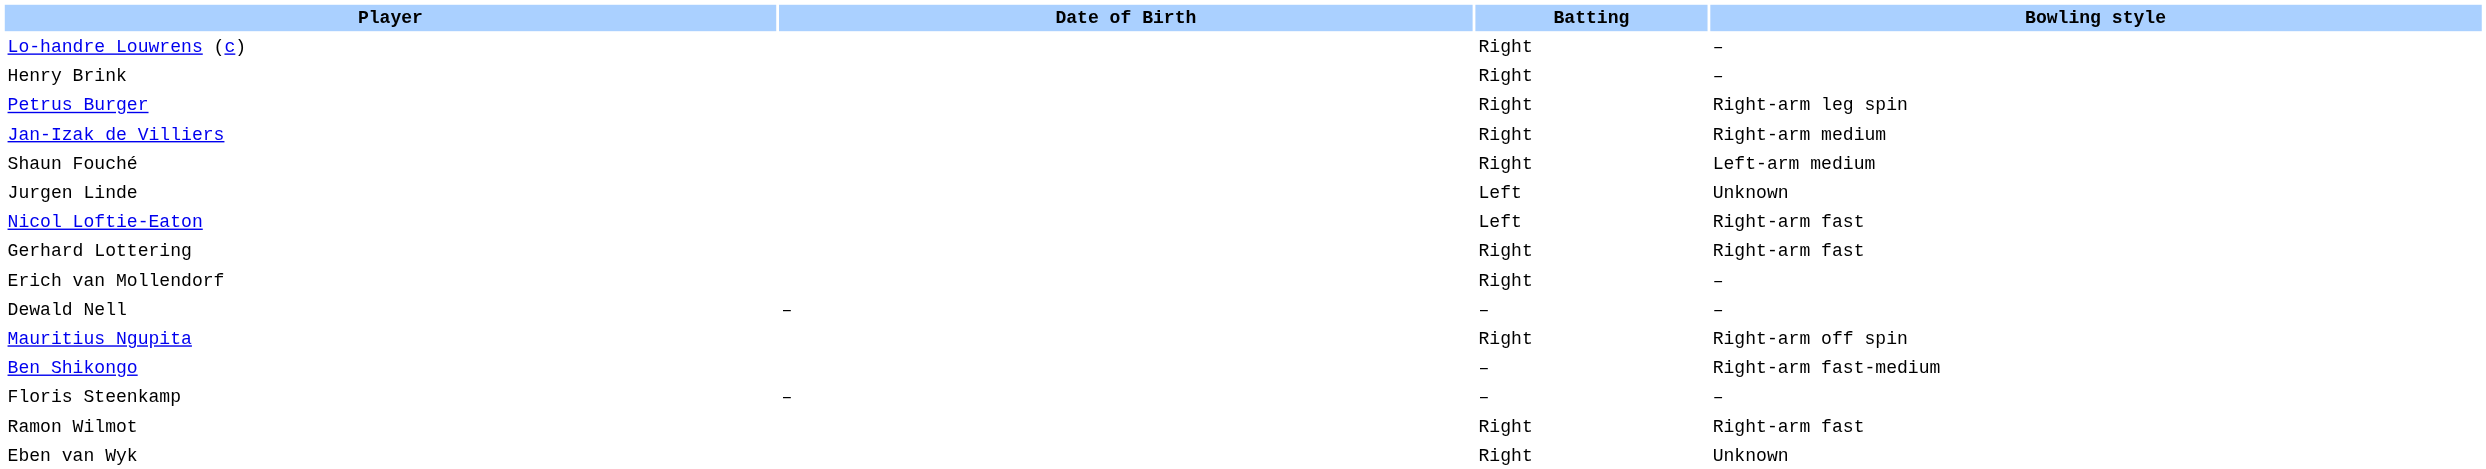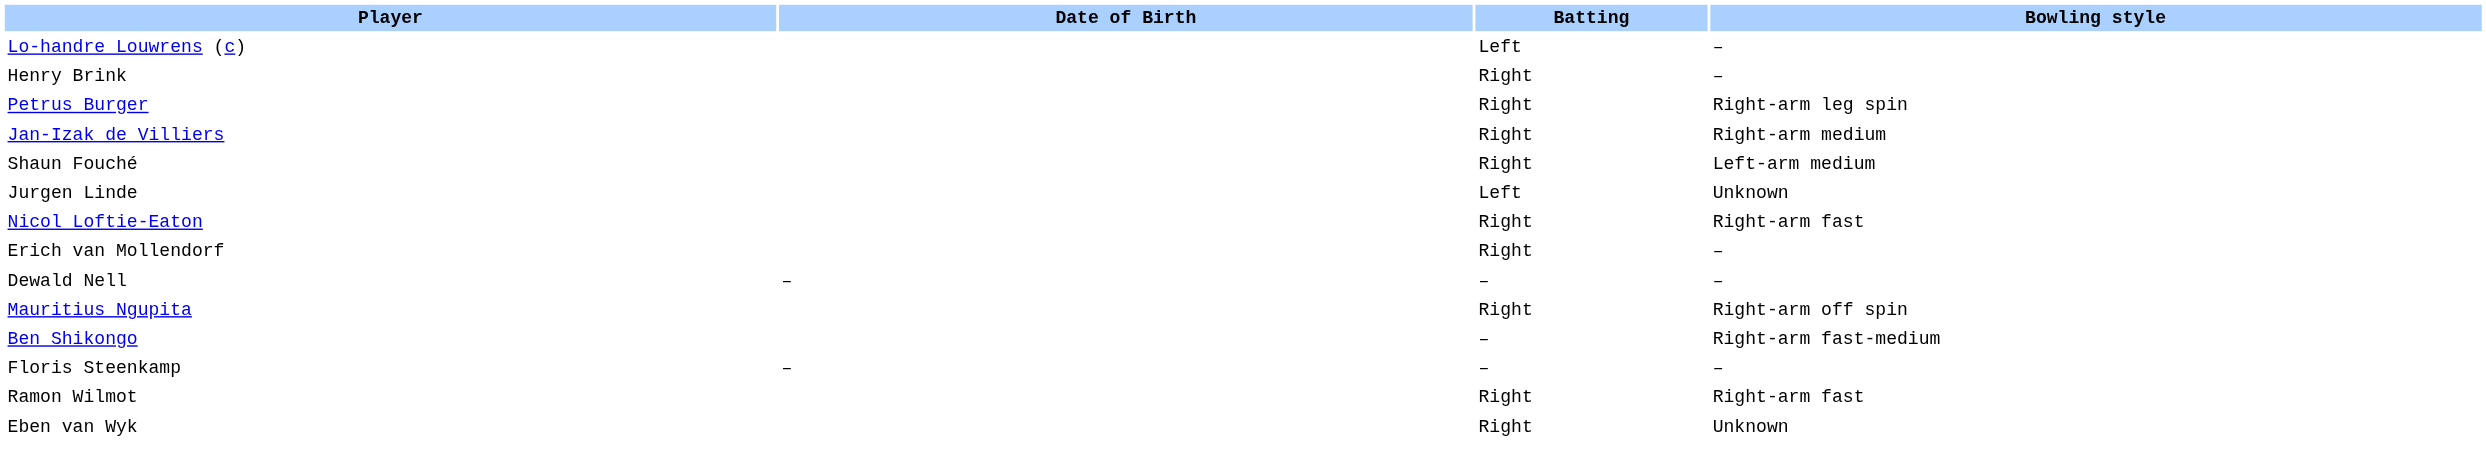 <table border="0" cellspacing="2" cellpadding="2" style="width:90%;">
 <tr style="background:#aad0ff;">
 <th width=20%>Player</th>
 <th width=18%>Date of Birth</th>
 <th width=6%>Batting</th>
 <th width=20%>Bowling style</th>
 </tr>
 <tr>
 <td><a href='#'>Lo-handre Louwrens</a> (<a href='#'>c</a>)</td>
 <td></td>
-<td>Right</td>
+<td>Left</td>
 <td>–</td>
 </tr>
 <tr>
 <td>Henry Brink</td>
 <td></td>
 <td>Right</td>
 <td>–</td>
 </tr>
 <tr>
 <td><a href='#'>Petrus Burger</a></td>
 <td></td>
 <td>Right</td>
 <td>Right-arm leg spin</td>
 </tr>
 <tr>
 <td><a href='#'>Jan-Izak de Villiers</a></td>
 <td></td>
 <td>Right</td>
 <td>Right-arm medium</td>
 </tr>
 <tr>
 <td>Shaun Fouché</td>
 <td></td>
 <td>Right</td>
 <td>Left-arm medium</td>
 </tr>
 <tr>
 <td>Jurgen Linde</td>
 <td></td>
 <td>Left</td>
 <td>Unknown</td>
 </tr>
 <tr>
 <td><a href='#'>Nicol Loftie-Eaton</a></td>
-<td></td>
-<td>Left</td>
-<td>Right-arm fast</td>
-</tr>
-<tr>
-<td>Gerhard Lottering</td>
 <td></td>
 <td>Right</td>
 <td>Right-arm fast</td>
 </tr>
 <tr>
 <td>Erich van Mollendorf</td>
 <td></td>
 <td>Right</td>
 <td>–</td>
 </tr>
 <tr>
 <td>Dewald Nell</td>
 <td>–</td>
 <td>–</td>
 <td>–</td>
 </tr>
 <tr>
 <td><a href='#'>Mauritius Ngupita</a></td>
 <td></td>
 <td>Right</td>
 <td>Right-arm off spin</td>
 </tr>
 <tr>
 <td><a href='#'>Ben Shikongo</a></td>
 <td></td>
 <td>–</td>
 <td>Right-arm fast-medium</td>
 </tr>
 <tr>
 <td>Floris Steenkamp</td>
 <td>–</td>
 <td>–</td>
 <td>–</td>
 </tr>
 <tr>
 <td>Ramon Wilmot</td>
 <td></td>
 <td>Right</td>
 <td>Right-arm fast</td>
 </tr>
 <tr>
 <td>Eben van Wyk</td>
 <td></td>
 <td>Right</td>
 <td>Unknown</td>
 </tr>
 </table>
